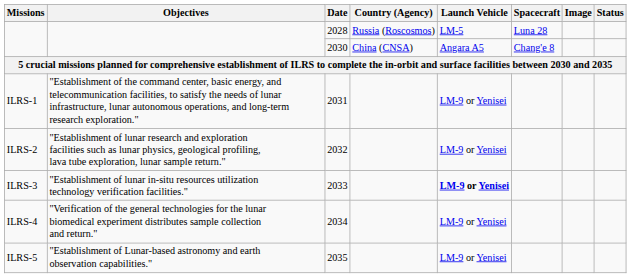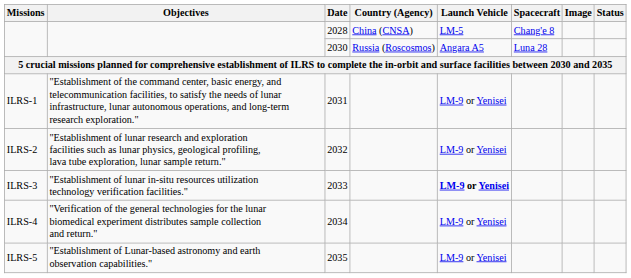 <table class="wikitable" style="font-size:small;">
 <tr>
 <th>Missions</th>
 <th width=350>Objectives</th>
 <th>Date</th>
 <th>Country (Agency)</th>
 <th>Launch Vehicle</th>
 <th>Spacecraft</th>
 <th>Image</th>
 <th>Status</th>
 </tr>
 <tr>
 <td rowspan="2"></td>
 <td rowspan="2"></td>
 <td>2028</td>
-<td> <a href='#'>Russia</a> (<a href='#'>Roscosmos</a>)</td>
+<td> <a href='#'>China</a> (<a href='#'>CNSA</a>)</td>
 <td><a href='#'>LM-5</a></td>
-<td><a href='#'>Luna 28</a></td>
+<td><a href='#'>Chang'e 8</a></td>
 <td></td>
 <td></td>
 </tr>
 <tr>
 <td>2030</td>
-<td> <a href='#'>China</a> (<a href='#'>CNSA</a>)</td>
+<td> <a href='#'>Russia</a> (<a href='#'>Roscosmos</a>)</td>
 <td><a href='#'>Angara A5</a></td>
-<td><a href='#'>Chang'e 8</a></td>
+<td><a href='#'>Luna 28</a></td>
 <td></td>
 <td></td>
 </tr>
 <tr>
 <th colspan="8">5 crucial missions planned for comprehensive establishment of ILRS to complete the in-orbit and surface facilities between 2030 and 2035</th>
 </tr>
 <tr>
 <td>ILRS-1</td>
 <td>"Establishment of the command center, basic energy, and telecommunication facilities, to satisfy the needs of lunar infrastructure, lunar autonomous operations, and long-term research exploration."</td>
 <td>2031</td>
 <td></td>
 <td><a href='#'>LM-9</a> or <a href='#'>Yenisei</a></td>
 <td></td>
 <td></td>
 <td></td>
 </tr>
 <tr>
 <td>ILRS-2</td>
 <td>"Establishment of lunar research and exploration<br>facilities such as lunar physics, geological profiling,<br>lava tube exploration, lunar sample return."</td>
 <td>2032</td>
 <td></td>
 <td><a href='#'>LM-9</a> or <a href='#'>Yenisei</a></td>
 <td></td>
 <td></td>
 <td></td>
 </tr>
 <tr>
 <td>ILRS-3</td>
 <td>"Establishment of lunar in-situ resources utilization<br>technology verification facilities."</td>
 <td>2033</td>
 <td></td>
 <td><strong><a href='#'>LM-9</a> or <a href='#'>Yenisei</a></strong></td>
 <td></td>
 <td></td>
 <td></td>
 </tr>
 <tr>
 <td>ILRS-4</td>
 <td>"Verification of the general technologies for the lunar<br>biomedical experiment distributes sample collection<br>and return."</td>
 <td>2034</td>
 <td></td>
 <td><a href='#'>LM-9</a> or <a href='#'>Yenisei</a></td>
 <td></td>
 <td></td>
 <td></td>
 </tr>
 <tr>
 <td>ILRS-5</td>
 <td>"Establishment of Lunar-based astronomy and earth<br>observation capabilities."</td>
 <td>2035</td>
 <td></td>
 <td><a href='#'>LM-9</a> or <a href='#'>Yenisei</a></td>
 <td></td>
 <td></td>
 <td></td>
 </tr>
 </table>
